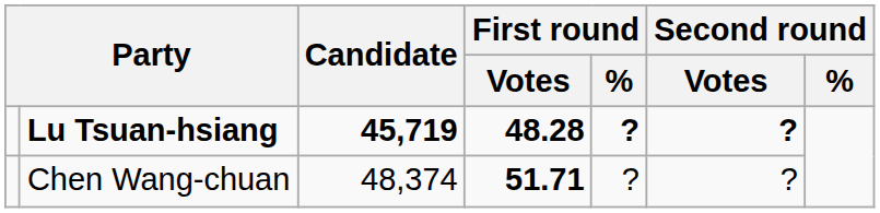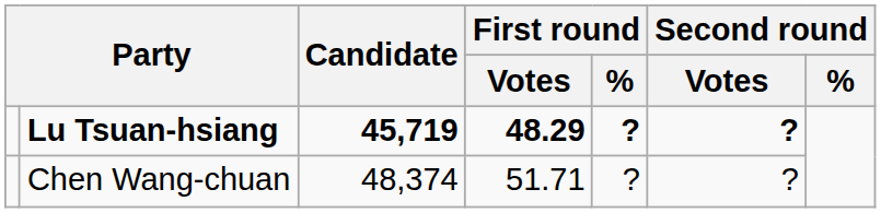 <table class="wikitable">
 <tr>
 <th colspan="2" rowspan="2">Party</th>
 <th rowspan="2">Candidate</th>
 <th colspan="2">First round</th>
 <th colspan="2">Second round</th>
 </tr>
 <tr>
 <th>Votes</th>
 <th>%</th>
 <th>Votes</th>
 <th>%</th>
 </tr>
 <tr>
 <td></td>
 <td><strong>Lu Tsuan-hsiang</strong></td>
 <td align="right"><strong>45,719</strong></td>
-<td align="right"><strong>48.28</strong></td>
+<td align="right"><strong>48.29</strong></td>
 <td align="right"><strong>?</strong></td>
 <td align="right"><strong>?</strong></td>
 </tr>
 <tr>
 <td></td>
 <td>Chen Wang-chuan</td>
 <td align="right">48,374</td>
-<td align="right"><strong>51.71</strong></td>
+<td align="right">51.71</td>
 <td align="right">?</td>
 <td align="right">?</td>
 </tr>
 </table>
